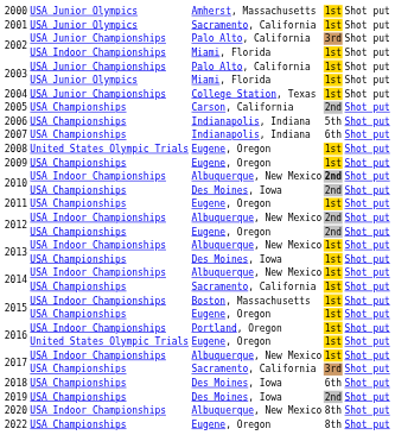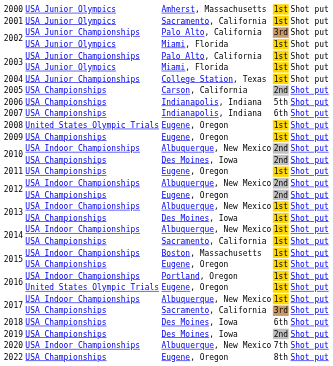 <table>
 <tr>
 <td>2000</td>
 <td><a href='#'>USA Junior Olympics</a></td>
 <td><a href='#'>Amherst</a>, Massachusetts</td>
 <td bgcolor=gold>1st</td>
 <td>Shot put</td>
 <td></td>
 <td></td>
 </tr>
 <tr>
 <td>2001</td>
 <td><a href='#'>USA Junior Olympics</a></td>
 <td><a href='#'>Sacramento</a>, California</td>
 <td bgcolor=gold>1st</td>
 <td>Shot put</td>
 <td></td>
 <td></td>
 </tr>
 <tr>
 <td rowspan=2>2002</td>
 <td><a href='#'>USA Junior Championships</a></td>
 <td><a href='#'>Palo Alto</a>, California</td>
 <td bgcolor=cc9966>3rd</td>
 <td>Shot put</td>
 <td></td>
 <td></td>
 </tr>
 <tr>
-<td><a href='#'>USA Indoor Championships</a></td>
+<td><a href='#'>USA Junior Olympics</a></td>
 <td><a href='#'>Miami</a>, Florida</td>
 <td bgcolor=gold>1st</td>
 <td>Shot put</td>
 <td></td>
 <td></td>
 </tr>
 <tr>
 <td rowspan=2>2003</td>
 <td><a href='#'>USA Junior Championships</a></td>
 <td><a href='#'>Palo Alto</a>, California</td>
 <td bgcolor=gold>1st</td>
 <td>Shot put</td>
 <td></td>
 <td></td>
 </tr>
 <tr>
 <td><a href='#'>USA Junior Olympics</a></td>
 <td><a href='#'>Miami</a>, Florida</td>
 <td bgcolor=gold>1st</td>
 <td>Shot put</td>
 <td></td>
 <td></td>
 </tr>
 <tr>
 <td>2004</td>
 <td><a href='#'>USA Junior Championships</a></td>
 <td><a href='#'>College Station</a>, Texas</td>
 <td bgcolor=gold>1st</td>
 <td>Shot put</td>
 <td></td>
 <td></td>
 </tr>
 <tr>
 <td>2005</td>
 <td><a href='#'>USA Championships</a></td>
 <td><a href='#'>Carson</a>, California</td>
 <td bgcolor=silver>2nd</td>
 <td><a href='#'>Shot put</a></td>
 <td></td>
 <td></td>
 </tr>
 <tr>
 <td>2006</td>
 <td><a href='#'>USA Championships</a></td>
 <td><a href='#'>Indianapolis</a>, Indiana</td>
 <td>5th</td>
 <td><a href='#'>Shot put</a></td>
 <td></td>
 <td></td>
 </tr>
 <tr>
 <td>2007</td>
 <td><a href='#'>USA Championships</a></td>
 <td><a href='#'>Indianapolis</a>, Indiana</td>
 <td>6th</td>
 <td><a href='#'>Shot put</a></td>
 <td></td>
 <td></td>
 </tr>
 <tr>
 <td>2008</td>
 <td><a href='#'>United States Olympic Trials</a></td>
 <td><a href='#'>Eugene</a>, Oregon</td>
 <td bgcolor=gold>1st</td>
 <td><a href='#'>Shot put</a></td>
 <td></td>
 <td></td>
 </tr>
 <tr>
 <td>2009</td>
 <td><a href='#'>USA Championships</a></td>
 <td><a href='#'>Eugene</a>, Oregon</td>
 <td bgcolor=gold>1st</td>
 <td><a href='#'>Shot put</a></td>
 <td></td>
 <td></td>
 </tr>
 <tr>
 <td rowspan=2>2010</td>
 <td><a href='#'>USA Indoor Championships</a></td>
 <td><a href='#'>Albuquerque</a>, New Mexico</td>
-<td bgcolor=silver><strong>2nd</strong></td>
+<td bgcolor=silver>2nd</td>
 <td><a href='#'>Shot put</a></td>
 <td></td>
 <td></td>
 </tr>
 <tr>
 <td><a href='#'>USA Championships</a></td>
 <td><a href='#'>Des Moines</a>, Iowa</td>
 <td bgcolor=silver>2nd</td>
 <td><a href='#'>Shot put</a></td>
 <td></td>
 <td></td>
 </tr>
 <tr>
 <td>2011</td>
 <td><a href='#'>USA Championships</a></td>
 <td><a href='#'>Eugene</a>, Oregon</td>
 <td bgcolor=gold>1st</td>
 <td><a href='#'>Shot put</a></td>
 <td></td>
 <td></td>
 </tr>
 <tr>
 <td rowspan=2>2012</td>
 <td><a href='#'>USA Indoor Championships</a></td>
 <td><a href='#'>Albuquerque</a>, New Mexico</td>
 <td bgcolor=silver>2nd</td>
 <td><a href='#'>Shot put</a></td>
 <td></td>
 <td></td>
 </tr>
 <tr>
 <td><a href='#'>USA Championships</a></td>
 <td><a href='#'>Eugene</a>, Oregon</td>
 <td bgcolor=silver>2nd</td>
 <td><a href='#'>Shot put</a></td>
 <td></td>
 <td></td>
 </tr>
 <tr>
 <td rowspan=2>2013</td>
 <td><a href='#'>USA Indoor Championships</a></td>
 <td><a href='#'>Albuquerque</a>, New Mexico</td>
 <td bgcolor=gold>1st</td>
 <td><a href='#'>Shot put</a></td>
 <td></td>
 <td></td>
 </tr>
 <tr>
 <td><a href='#'>USA Championships</a></td>
 <td><a href='#'>Des Moines</a>, Iowa</td>
 <td bgcolor=gold>1st</td>
 <td><a href='#'>Shot put</a></td>
 <td></td>
 <td></td>
 </tr>
 <tr>
 <td rowspan=2>2014</td>
 <td><a href='#'>USA Indoor Championships</a></td>
 <td><a href='#'>Albuquerque</a>, New Mexico</td>
 <td bgcolor=gold>1st</td>
 <td><a href='#'>Shot put</a></td>
 <td></td>
 <td></td>
 </tr>
 <tr>
 <td><a href='#'>USA Championships</a></td>
 <td><a href='#'>Sacramento</a>, California</td>
 <td bgcolor=gold>1st</td>
 <td><a href='#'>Shot put</a></td>
 <td></td>
 <td></td>
 </tr>
 <tr>
 <td rowspan=2>2015</td>
 <td><a href='#'>USA Indoor Championships</a></td>
 <td><a href='#'>Boston</a>, Massachusetts</td>
 <td bgcolor=gold>1st</td>
 <td><a href='#'>Shot put</a></td>
 <td></td>
 <td></td>
 </tr>
 <tr>
 <td><a href='#'>USA Championships</a></td>
 <td><a href='#'>Eugene</a>, Oregon</td>
 <td bgcolor=gold>1st</td>
 <td><a href='#'>Shot put</a></td>
 <td></td>
 <td></td>
 </tr>
 <tr>
 <td rowspan=2>2016</td>
 <td><a href='#'>USA Indoor Championships</a></td>
 <td><a href='#'>Portland</a>, Oregon</td>
 <td bgcolor=gold>1st</td>
 <td><a href='#'>Shot put</a></td>
 <td></td>
 <td></td>
 </tr>
 <tr>
 <td><a href='#'>United States Olympic Trials</a></td>
 <td><a href='#'>Eugene</a>, Oregon</td>
 <td bgcolor=gold>1st</td>
 <td><a href='#'>Shot put</a></td>
 <td></td>
 <td></td>
 </tr>
 <tr>
 <td rowspan=2>2017</td>
 <td><a href='#'>USA Indoor Championships</a></td>
 <td><a href='#'>Albuquerque</a>, New Mexico</td>
 <td bgcolor=gold>1st</td>
 <td><a href='#'>Shot put</a></td>
 <td></td>
 <td></td>
 </tr>
 <tr>
 <td><a href='#'>USA Championships</a></td>
 <td><a href='#'>Sacramento</a>, California</td>
 <td bgcolor=cc9966>3rd</td>
 <td><a href='#'>Shot put</a></td>
 <td></td>
 <td></td>
 </tr>
 <tr>
 <td>2018</td>
 <td><a href='#'>USA Championships</a></td>
 <td><a href='#'>Des Moines</a>, Iowa</td>
 <td>6th</td>
 <td><a href='#'>Shot put</a></td>
 <td></td>
 <td></td>
 </tr>
 <tr>
 <td>2019</td>
 <td><a href='#'>USA Championships</a></td>
 <td><a href='#'>Des Moines</a>, Iowa</td>
 <td bgcolor=silver>2nd</td>
 <td><a href='#'>Shot put</a></td>
 <td></td>
 <td></td>
 </tr>
 <tr>
 <td>2020</td>
 <td><a href='#'>USA Indoor Championships</a></td>
 <td><a href='#'>Albuquerque</a>, New Mexico</td>
-<td>8th</td>
+<td>7th</td>
 <td><a href='#'>Shot put</a></td>
 <td></td>
 <td></td>
 </tr>
 <tr>
 <td>2022</td>
 <td><a href='#'>USA Championships</a></td>
 <td><a href='#'>Eugene</a>, Oregon</td>
 <td>8th</td>
 <td><a href='#'>Shot put</a></td>
 <td></td>
 <td></td>
 </tr>
 <tr>
 </tr>
 </table>
